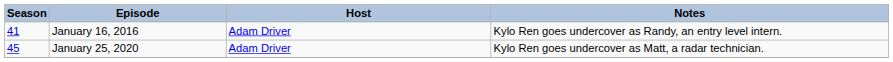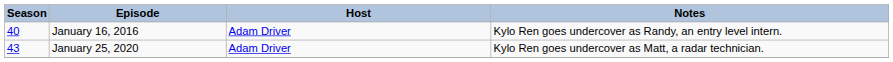 <table class="wikitable" style="width:100%;">
 <tr>
 <th style="background:#B0C4DE;" width="5%">Season</th>
 <th style="background:#B0C4DE;" width="20%">Episode</th>
 <th style="background:#B0C4DE;" width="30%">Host</th>
 <th style="background:#B0C4DE;" width="45%">Notes</th>
 </tr>
 <tr>
-<td><a href='#'>41</a></td>
+<td><a href='#'>40</a></td>
 <td>January 16, 2016</td>
 <td><a href='#'>Adam Driver</a></td>
 <td>Kylo Ren goes undercover as Randy, an entry level intern. </td>
 </tr>
 <tr>
-<td><a href='#'>45</a></td>
+<td><a href='#'>43</a></td>
 <td>January 25, 2020</td>
 <td><a href='#'>Adam Driver</a></td>
 <td>Kylo Ren goes undercover as Matt, a radar technician. </td>
 </tr>
 <tr>
 </tr>
 </table>
